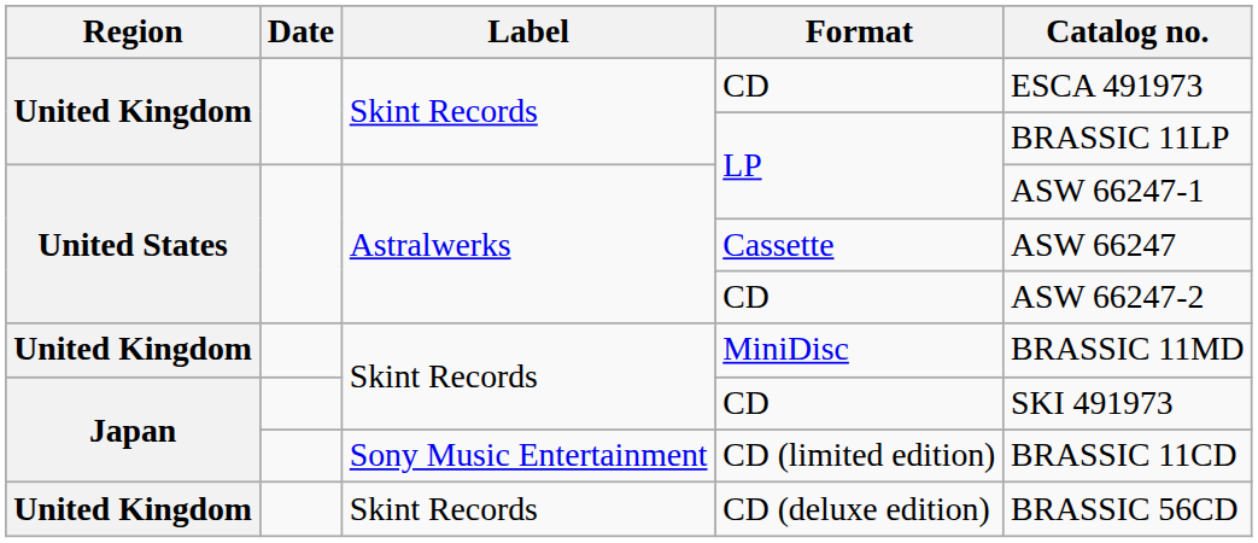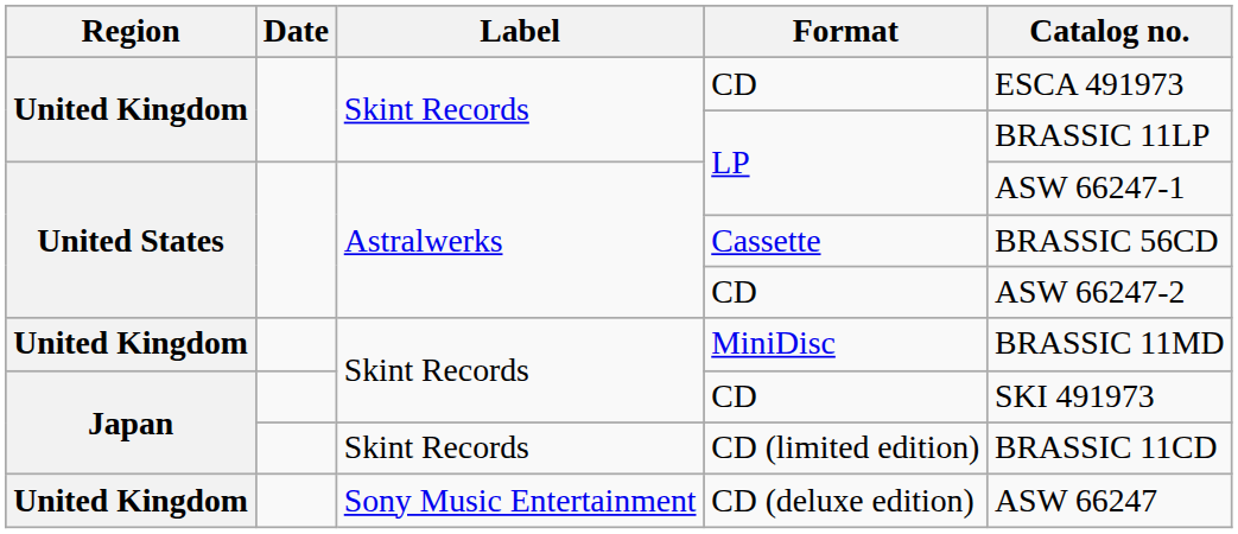 <table class="wikitable plainrowheaders">
 <tr>
 <th scope="col">Region</th>
 <th scope="col">Date</th>
 <th scope="col">Label</th>
 <th scope="col">Format</th>
 <th scope="col">Catalog no.</th>
 </tr>
 <tr>
 <th scope="row" rowspan="2">United Kingdom</th>
 <td rowspan="2"></td>
 <td rowspan="2"><a href='#'>Skint Records</a></td>
 <td>CD</td>
 <td>ESCA 491973</td>
 </tr>
 <tr>
 <td rowspan="2"><a href='#'>LP</a></td>
 <td>BRASSIC 11LP</td>
 </tr>
 <tr>
 <th scope="row" rowspan="3">United States</th>
 <td rowspan="3"></td>
 <td rowspan="3"><a href='#'>Astralwerks</a></td>
 <td>ASW 66247-1</td>
 </tr>
 <tr>
 <td><a href='#'>Cassette</a></td>
-<td>ASW 66247</td>
+<td>BRASSIC 56CD</td>
 </tr>
 <tr>
 <td>CD</td>
 <td>ASW 66247-2</td>
 </tr>
 <tr>
 <th scope="row">United Kingdom</th>
 <td></td>
 <td rowspan="2">Skint Records</td>
 <td><a href='#'>MiniDisc</a></td>
 <td>BRASSIC 11MD</td>
 </tr>
 <tr>
 <th scope="row" rowspan="2">Japan</th>
 <td></td>
 <td>CD</td>
 <td>SKI 491973</td>
 </tr>
 <tr>
 <td></td>
-<td><a href='#'>Sony Music Entertainment</a></td>
+<td>Skint Records</td>
 <td>CD (limited edition)</td>
 <td>BRASSIC 11CD</td>
 </tr>
 <tr>
 <th scope="row">United Kingdom</th>
 <td></td>
-<td>Skint Records</td>
+<td><a href='#'>Sony Music Entertainment</a></td>
 <td>CD (deluxe edition)</td>
-<td>BRASSIC 56CD</td>
+<td>ASW 66247</td>
 </tr>
 </table>
